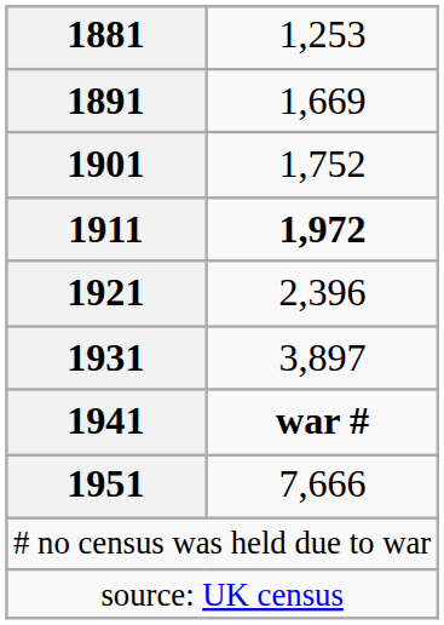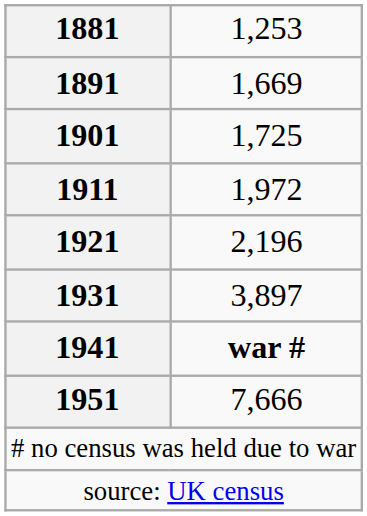 <table class="wikitable"  style="float:right; font-size:85%; margin-left:10px;">
 <tr>
 <th style="text-align:center;">1881</th>
 <td style="text-align:center;">1,253</td>
 </tr>
 <tr>
 <th style="text-align:center;">1891</th>
 <td style="text-align:center;">1,669</td>
 </tr>
 <tr>
 <th style="text-align:center;">1901</th>
-<td style="text-align:center;">1,752</td>
+<td style="text-align:center;">1,725</td>
 </tr>
 <tr>
 <th style="text-align:center;">1911</th>
-<td style="text-align:center;"><strong>1,972</strong></td>
+<td style="text-align:center;">1,972</td>
 </tr>
 <tr>
 <th style="text-align:center;">1921</th>
-<td style="text-align:center;">2,396</td>
+<td style="text-align:center;">2,196</td>
 </tr>
 <tr>
 <th style="text-align:center;">1931</th>
 <td style="text-align:center;">3,897</td>
 </tr>
 <tr>
 <th style="text-align:center;">1941</th>
 <td style="text-align:center;"><strong>war #</strong></td>
 </tr>
 <tr>
 <th style="text-align:center;">1951</th>
 <td style="text-align:center;">7,666</td>
 </tr>
 <tr>
 <td style="font-size:smaller" colspan=2># no census was held due to war</td>
 </tr>
 <tr>
 <td colspan="2" style="font-size:smaller; text-align:center;">source: <a href='#'>UK census</a></td>
 </tr>
 </table>
